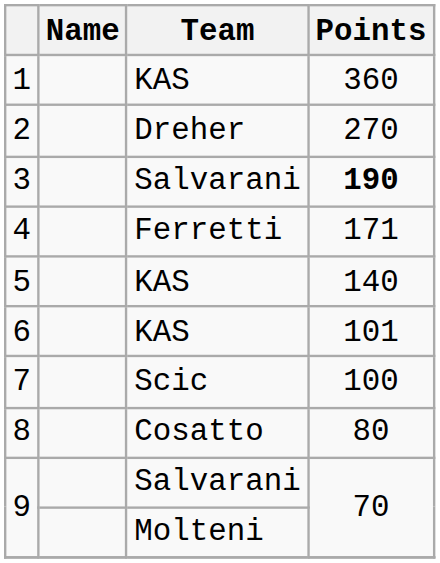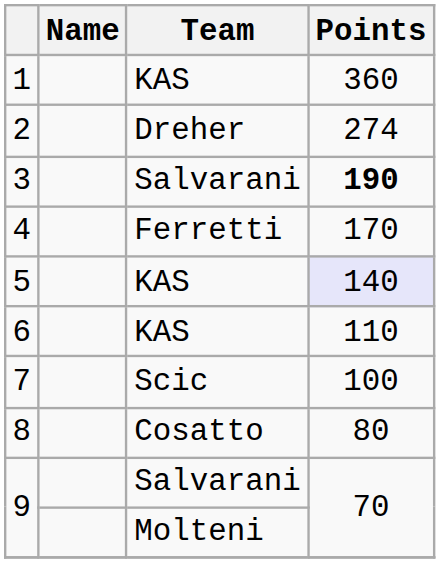 <table class="wikitable">
 <tr>
 <th></th>
 <th>Name</th>
 <th>Team</th>
 <th>Points</th>
 </tr>
 <tr>
 <td style="text-align:center">1</td>
 <td></td>
 <td>KAS</td>
 <td style="text-align:center">360</td>
 </tr>
 <tr>
 <td style="text-align:center">2</td>
 <td></td>
 <td>Dreher</td>
-<td style="text-align:center">270</td>
+<td style="text-align:center">274</td>
 </tr>
 <tr>
 <td style="text-align:center">3</td>
 <td></td>
 <td>Salvarani</td>
 <td style="text-align:center"><strong>190</strong></td>
 </tr>
 <tr>
 <td style="text-align:center">4</td>
 <td></td>
 <td>Ferretti</td>
-<td style="text-align:center">171</td>
+<td style="text-align:center">170</td>
 </tr>
 <tr>
 <td style="text-align:center">5</td>
 <td></td>
 <td>KAS</td>
-<td style="text-align:center">140</td>
+<td style="background: lavender; text-align:center">140</td>
 </tr>
 <tr>
 <td style="text-align:center">6</td>
 <td></td>
 <td>KAS</td>
-<td style="text-align:center">101</td>
+<td style="text-align:center">110</td>
 </tr>
 <tr>
 <td style="text-align:center">7</td>
 <td></td>
 <td>Scic</td>
 <td style="text-align:center">100</td>
 </tr>
 <tr>
 <td style="text-align:center">8</td>
 <td></td>
 <td>Cosatto</td>
 <td style="text-align:center">80</td>
 </tr>
 <tr>
 <td style="text-align:center" rowspan="2">9</td>
 <td></td>
 <td>Salvarani</td>
 <td style="text-align:center" rowspan="2">70</td>
 </tr>
 <tr>
 <td></td>
 <td>Molteni</td>
 </tr>
 <tr>
 </tr>
 </table>
